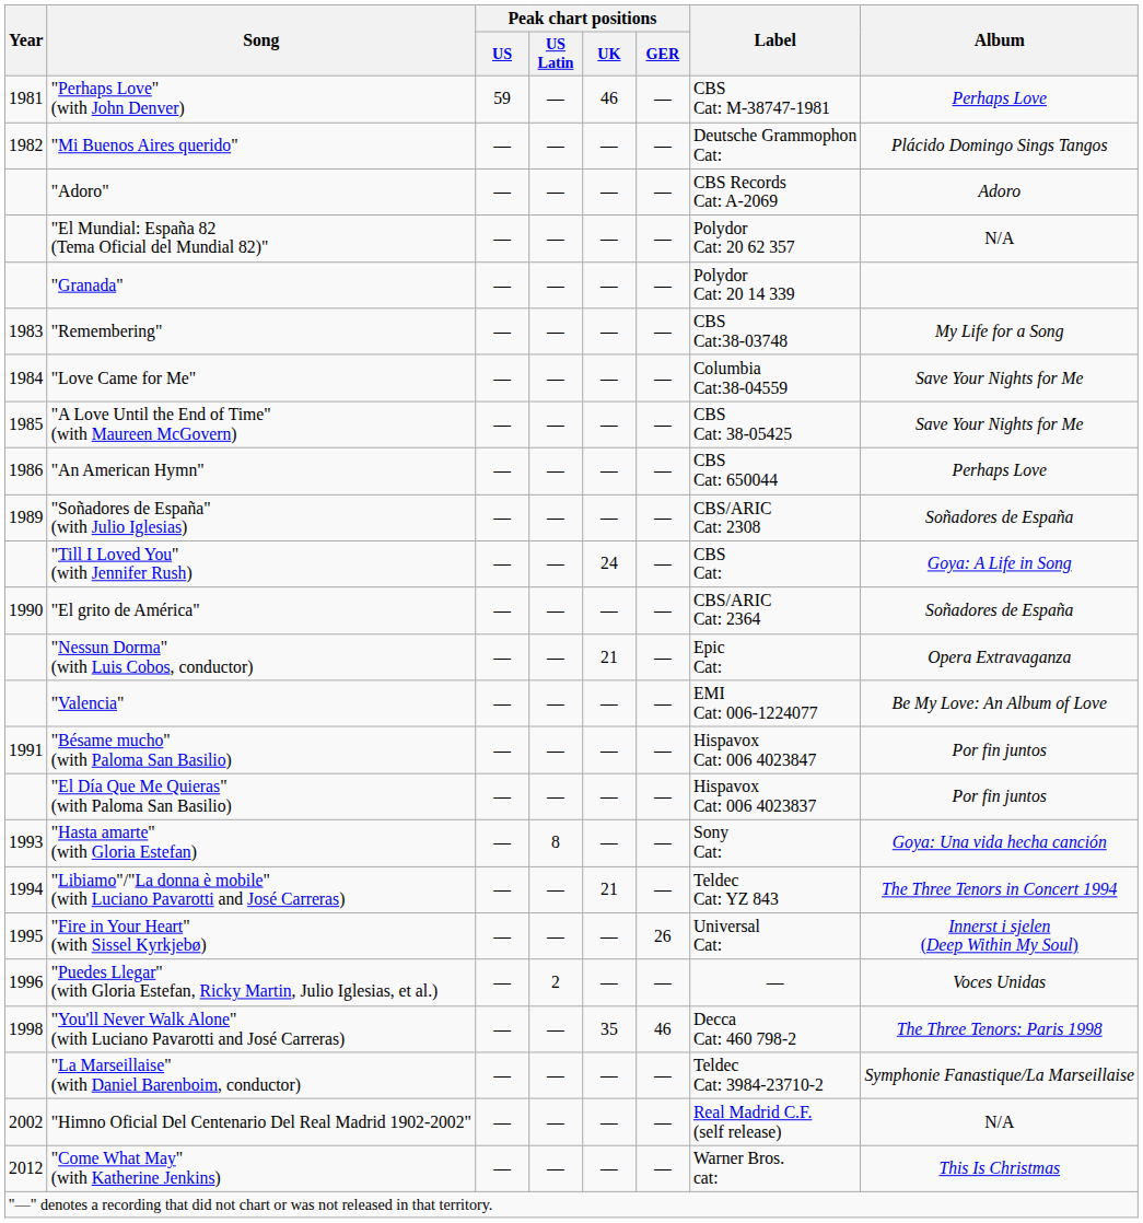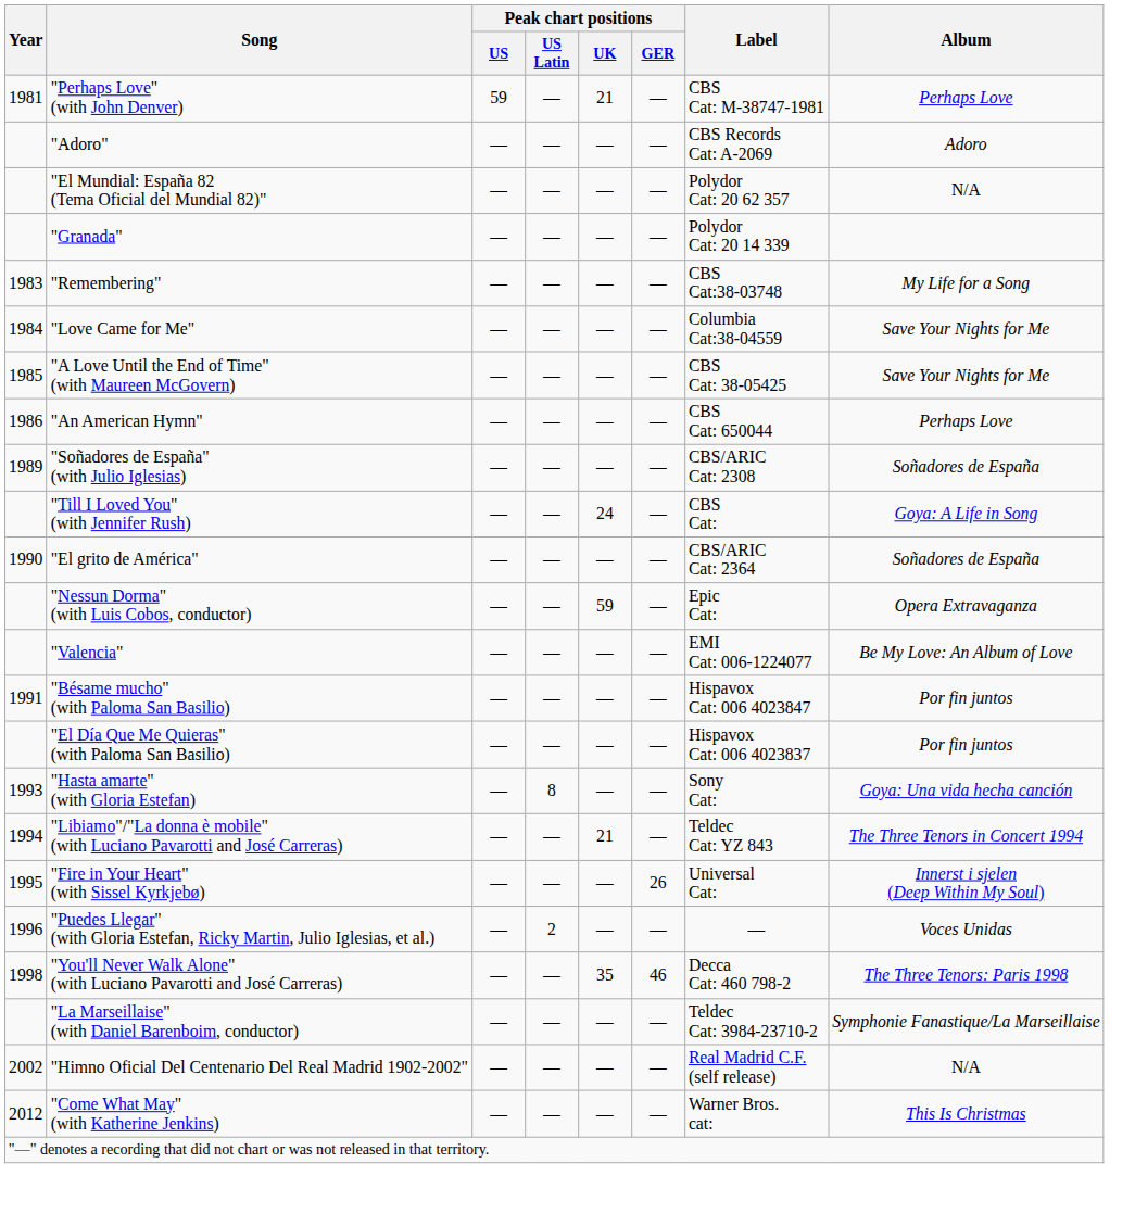 <table class="wikitable">
 <tr>
 <th rowspan="2">Year</th>
 <th rowspan="2">Song</th>
 <th colspan="4">Peak chart positions</th>
 <th rowspan="2">Label</th>
 <th rowspan="2">Album</th>
 </tr>
 <tr>
 <th style="width:3em;font-size:90%"><a href='#'>US</a><br></th>
 <th style="width:3em;font-size:90%"><a href='#'>US Latin</a><br></th>
 <th style="width:3em;font-size:90%"><a href='#'>UK</a><br></th>
 <th style="width:3em;font-size:90%"><a href='#'>GER</a><br></th>
 </tr>
 <tr>
 <td>1981</td>
 <td>"<a href='#'>Perhaps Love</a>"<br>(with <a href='#'>John Denver</a>)</td>
 <td style="text-align:center;">59</td>
 <td style="text-align:center;">—</td>
-<td style="text-align:center;">46</td>
+<td style="text-align:center;">21</td>
 <td style="text-align:center;">—</td>
 <td>CBS<br>Cat: M-38747-1981</td>
 <td style="text-align:center;"><em><a href='#'>Perhaps Love</a></em></td>
-</tr>
-<tr>
-<td>1982</td>
-<td>"<a href='#'>Mi Buenos Aires querido</a>"</td>
-<td style="text-align:center;">—</td>
-<td style="text-align:center;">—</td>
-<td style="text-align:center;">—</td>
-<td style="text-align:center;">—</td>
-<td>Deutsche Grammophon<br>Cat:</td>
-<td style="text-align:center;"><em>Plácido Domingo Sings Tangos</em></td>
 </tr>
 <tr>
 <td></td>
 <td>"Adoro"</td>
 <td style="text-align:center;">—</td>
 <td style="text-align:center;">—</td>
 <td style="text-align:center;">—</td>
 <td style="text-align:center;">—</td>
 <td>CBS Records<br>Cat: A-2069</td>
 <td style="text-align:center;"><em>Adoro</em></td>
 </tr>
 <tr>
 <td></td>
 <td>"El Mundial: España 82<br> (Tema Oficial del Mundial 82)"</td>
 <td style="text-align:center;">—</td>
 <td style="text-align:center;">—</td>
 <td style="text-align:center;">—</td>
 <td style="text-align:center;">—</td>
 <td>Polydor<br>Cat: 20 62 357</td>
 <td style="text-align:center;">N/A</td>
 </tr>
 <tr>
 <td></td>
 <td>"<a href='#'>Granada</a>"</td>
 <td style="text-align:center;">—</td>
 <td style="text-align:center;">—</td>
 <td style="text-align:center;">—</td>
 <td style="text-align:center;">—</td>
 <td>Polydor<br>Cat: 20 14 339</td>
 <td style="text-align:center;"></td>
 </tr>
 <tr>
 <td>1983</td>
 <td>"Remembering"</td>
 <td style="text-align:center;">—</td>
 <td style="text-align:center;">—</td>
 <td style="text-align:center;">—</td>
 <td style="text-align:center;">—</td>
 <td>CBS<br>Cat:38-03748</td>
 <td style="text-align:center;"><em>My Life for a Song</em></td>
 </tr>
 <tr>
 <td>1984</td>
 <td>"Love Came for Me"</td>
 <td style="text-align:center;">—</td>
 <td style="text-align:center;">—</td>
 <td style="text-align:center;">—</td>
 <td style="text-align:center;">—</td>
 <td>Columbia<br>Cat:38-04559</td>
 <td style="text-align:center;"><em>Save Your Nights for Me</em></td>
 </tr>
 <tr>
 <td>1985</td>
 <td>"A Love Until the End of Time"<br>(with <a href='#'>Maureen McGovern</a>)</td>
 <td style="text-align:center;">—</td>
 <td style="text-align:center;">—</td>
 <td style="text-align:center;">—</td>
 <td style="text-align:center;">—</td>
 <td>CBS<br>Cat: 38-05425</td>
 <td style="text-align:center;"><em>Save Your Nights for Me</em></td>
 </tr>
 <tr>
 <td>1986</td>
 <td>"An American Hymn"</td>
 <td style="text-align:center;">—</td>
 <td style="text-align:center;">—</td>
 <td style="text-align:center;">—</td>
 <td style="text-align:center;">—</td>
 <td>CBS<br>Cat: 650044</td>
 <td style="text-align:center;"><em>Perhaps Love</em></td>
 </tr>
 <tr>
 <td>1989</td>
 <td>"Soñadores de España"<br>(with <a href='#'>Julio Iglesias</a>)</td>
 <td style="text-align:center;">—</td>
 <td style="text-align:center;">—</td>
 <td style="text-align:center;">—</td>
 <td style="text-align:center;">—</td>
 <td>CBS/ARIC<br>Cat: 2308</td>
 <td style="text-align:center;"><em>Soñadores de España</em></td>
 </tr>
 <tr>
 <td></td>
 <td>"<a href='#'>Till I Loved You</a>"<br>(with <a href='#'>Jennifer Rush</a>)</td>
 <td style="text-align:center;">—</td>
 <td style="text-align:center;">—</td>
 <td style="text-align:center;">24</td>
 <td style="text-align:center;">—</td>
 <td>CBS<br>Cat:</td>
 <td style="text-align:center;"><em><a href='#'>Goya: A Life in Song</a></em></td>
 </tr>
 <tr>
 <td>1990</td>
 <td>"El grito de América"</td>
 <td style="text-align:center;">—</td>
 <td style="text-align:center;">—</td>
 <td style="text-align:center;">—</td>
 <td style="text-align:center;">—</td>
 <td>CBS/ARIC<br>Cat: 2364</td>
 <td style="text-align:center;"><em>Soñadores de España</em></td>
 </tr>
 <tr>
 <td></td>
 <td>"<a href='#'>Nessun Dorma</a>"<br>(with <a href='#'>Luis Cobos</a>, conductor)</td>
 <td style="text-align:center;">—</td>
 <td style="text-align:center;">—</td>
-<td style="text-align:center;">21</td>
+<td style="text-align:center;">59</td>
 <td style="text-align:center;">—</td>
 <td>Epic<br>Cat:</td>
 <td style="text-align:center;"><em>Opera Extravaganza</em></td>
 </tr>
 <tr>
 <td></td>
 <td>"<a href='#'>Valencia</a>"</td>
 <td style="text-align:center;">—</td>
 <td style="text-align:center;">—</td>
 <td style="text-align:center;">—</td>
 <td style="text-align:center;">—</td>
 <td>EMI<br>Cat: 006-1224077</td>
 <td style="text-align:center;"><em>Be My Love: An Album of Love</em></td>
 </tr>
 <tr>
 <td>1991</td>
 <td>"<a href='#'>Bésame mucho</a>"<br>(with <a href='#'>Paloma San Basilio</a>)</td>
 <td style="text-align:center;">—</td>
 <td style="text-align:center;">—</td>
 <td style="text-align:center;">—</td>
 <td style="text-align:center;">—</td>
 <td>Hispavox<br>Cat: 006 4023847</td>
 <td style="text-align:center;"><em>Por fin juntos</em></td>
 </tr>
 <tr>
 <td></td>
 <td>"<a href='#'>El Día Que Me Quieras</a>"<br>(with Paloma San Basilio)</td>
 <td style="text-align:center;">—</td>
 <td style="text-align:center;">—</td>
 <td style="text-align:center;">—</td>
 <td style="text-align:center;">—</td>
 <td>Hispavox<br>Cat: 006 4023837</td>
 <td style="text-align:center;"><em>Por fin juntos</em></td>
 </tr>
 <tr>
 <td>1993</td>
 <td>"<a href='#'>Hasta amarte</a>"<br>(with <a href='#'>Gloria Estefan</a>)</td>
 <td style="text-align:center;">—</td>
 <td style="text-align:center;">8</td>
 <td style="text-align:center;">—</td>
 <td style="text-align:center;">—</td>
 <td>Sony<br>Cat:</td>
 <td style="text-align:center;"><em><a href='#'>Goya: Una vida hecha canción</a></em></td>
 </tr>
 <tr>
 <td>1994</td>
 <td>"<a href='#'>Libiamo</a>"/"<a href='#'>La donna è mobile</a>"<br>(with <a href='#'>Luciano Pavarotti</a> and <a href='#'>José Carreras</a>)</td>
 <td style="text-align:center;">—</td>
 <td style="text-align:center;">—</td>
 <td style="text-align:center;">21</td>
 <td style="text-align:center;">—</td>
 <td>Teldec<br>Cat: YZ 843</td>
 <td style="text-align:center;"><em><a href='#'>The Three Tenors in Concert 1994</a></em></td>
 </tr>
 <tr>
 <td>1995</td>
 <td>"<a href='#'>Fire in Your Heart</a>"<br>(with <a href='#'>Sissel Kyrkjebø</a>)</td>
 <td style="text-align:center;">—</td>
 <td style="text-align:center;">—</td>
 <td style="text-align:center;">—</td>
 <td style="text-align:center;">26</td>
 <td>Universal<br>Cat:</td>
 <td style="text-align:center;"><a href='#'><em>Innerst i sjelen</em><br>(<em>Deep Within My Soul</em>)</a></td>
 </tr>
 <tr>
 <td>1996</td>
 <td>"<a href='#'>Puedes Llegar</a>"<br>(with Gloria Estefan, <a href='#'>Ricky Martin</a>, Julio Iglesias, et al.)</td>
 <td style="text-align:center;">—</td>
 <td style="text-align:center;">2</td>
 <td style="text-align:center;">—</td>
 <td style="text-align:center;">—</td>
 <td style="text-align:center;">—</td>
 <td style="text-align:center;"><em>Voces Unidas</em></td>
 </tr>
 <tr>
 <td>1998</td>
 <td>"<a href='#'>You'll Never Walk Alone</a>"<br>(with Luciano Pavarotti and José Carreras)</td>
 <td style="text-align:center;">—</td>
 <td style="text-align:center;">—</td>
 <td style="text-align:center;">35</td>
 <td style="text-align:center;">46</td>
 <td>Decca<br>Cat: 460 798-2</td>
 <td style="text-align:center;"><em><a href='#'>The Three Tenors: Paris 1998</a></em></td>
 </tr>
 <tr>
 <td></td>
 <td>"<a href='#'>La Marseillaise</a>"<br>(with <a href='#'>Daniel Barenboim</a>, conductor)</td>
 <td style="text-align:center;">—</td>
 <td style="text-align:center;">—</td>
 <td style="text-align:center;">—</td>
 <td style="text-align:center;">—</td>
 <td>Teldec<br>Cat: 3984-23710-2</td>
 <td style="text-align:center;"><em>Symphonie Fanastique/La Marseillaise</em></td>
 </tr>
 <tr>
 <td>2002</td>
 <td>"Himno Oficial Del Centenario Del Real Madrid 1902-2002"</td>
 <td style="text-align:center;">—</td>
 <td style="text-align:center;">—</td>
 <td style="text-align:center;">—</td>
 <td style="text-align:center;">—</td>
 <td><a href='#'>Real Madrid C.F.</a><br> (self release)</td>
 <td style="text-align:center;">N/A</td>
 </tr>
 <tr>
 <td>2012</td>
 <td>"<a href='#'>Come What May</a>"<br>(with <a href='#'>Katherine Jenkins</a>)</td>
 <td style="text-align:center;">—</td>
 <td style="text-align:center;">—</td>
 <td style="text-align:center;">—</td>
 <td style="text-align:center;">—</td>
 <td>Warner Bros.<br>cat:</td>
 <td style="text-align:center;"><em><a href='#'>This Is Christmas</a></em></td>
 </tr>
 <tr>
 <td colspan="8" style="font-size:90%" style="text-align:center;">"—" denotes a recording that did not chart or was not released in that territory.</td>
 </tr>
 </table>
